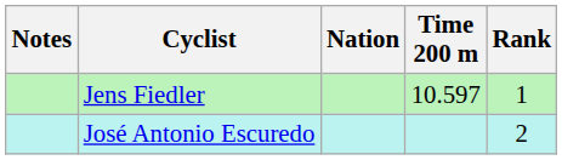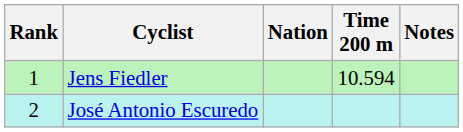 <table class="wikitable sortable" style="text-align:center">
 <tr>
-<th>Notes</th>
+<th>Rank</th>
 <th>Cyclist</th>
 <th>Nation</th>
 <th>Time<br>200 m</th>
-<th>Rank</th>
+<th>Notes</th>
 </tr>
 <tr bgcolor=bbf3bb>
-<td></td>
+<td>1</td>
 <td align=left><a href='#'>Jens Fiedler</a></td>
 <td align=left></td>
-<td>10.597</td>
-<td>1</td>
+<td>10.594</td>
+<td></td>
 </tr>
 <tr bgcolor=bbf3f>
-<td></td>
+<td>2</td>
 <td align=left><a href='#'>José Antonio Escuredo</a></td>
 <td align=left></td>
 <td></td>
-<td>2</td>
+<td></td>
 </tr>
 </table>
